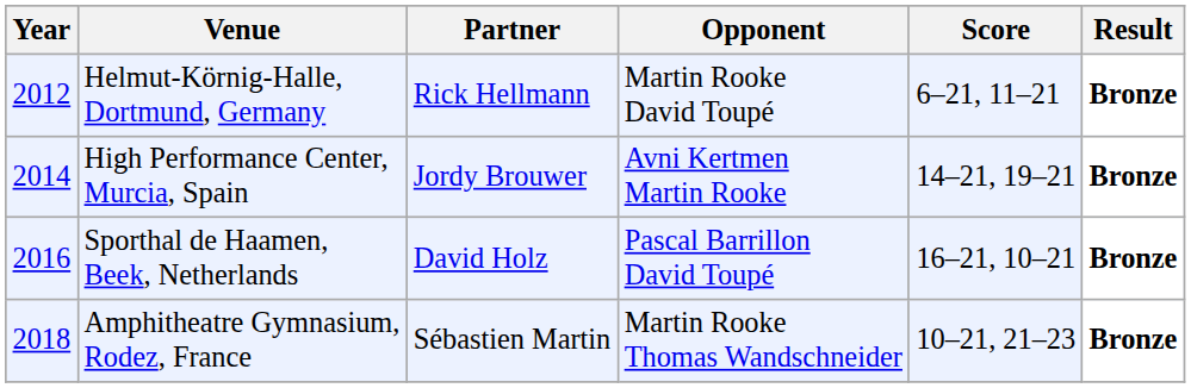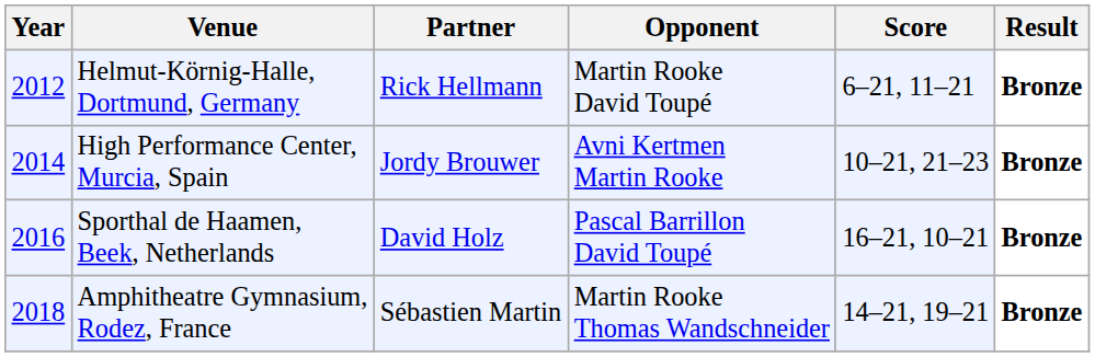 <table class="sortable wikitable" style="font-size: 90%;">
 <tr>
 <th>Year</th>
 <th>Venue</th>
 <th>Partner</th>
 <th>Opponent</th>
 <th>Score</th>
 <th>Result</th>
 </tr>
 <tr style="background:#ECF2FF">
 <td align="center"><a href='#'>2012</a></td>
 <td align="left">Helmut-Körnig-Halle,<br><a href='#'>Dortmund</a>, <a href='#'>Germany</a></td>
 <td> <a href='#'>Rick Hellmann</a></td>
 <td align="left"> Martin Rooke<br> David Toupé</td>
 <td align="left">6–21, 11–21</td>
 <td style="text-align:left; background:white"> <strong>Bronze</strong></td>
 </tr>
 <tr style="background:#ECF2FF">
 <td align="center"><a href='#'>2014</a></td>
 <td align="left">High Performance Center,<br><a href='#'>Murcia</a>, Spain</td>
 <td> <a href='#'>Jordy Brouwer</a></td>
 <td align="left"> <a href='#'>Avni Kertmen</a><br> <a href='#'>Martin Rooke</a></td>
-<td align="left">14–21, 19–21</td>
+<td align="left">10–21, 21–23</td>
 <td style="text-align:left; background:white"> <strong>Bronze</strong></td>
 </tr>
 <tr style="background:#ECF2FF">
 <td align="center"><a href='#'>2016</a></td>
 <td align="left">Sporthal de Haamen,<br><a href='#'>Beek</a>, Netherlands</td>
 <td> <a href='#'>David Holz</a></td>
 <td align="left"> <a href='#'>Pascal Barrillon</a><br> <a href='#'>David Toupé</a></td>
 <td align="left">16–21, 10–21</td>
 <td style="text-align:left; background:white"> <strong>Bronze</strong></td>
 </tr>
 <tr style="background:#ECF2FF">
 <td align="center"><a href='#'>2018</a></td>
 <td align="left">Amphitheatre Gymnasium,<br><a href='#'>Rodez</a>, France</td>
 <td> Sébastien Martin</td>
 <td align="left"> Martin Rooke<br> <a href='#'>Thomas Wandschneider</a></td>
-<td align="left">10–21, 21–23</td>
+<td align="left">14–21, 19–21</td>
 <td style="text-align:left; background:white"> <strong>Bronze</strong></td>
 </tr>
 </table>
